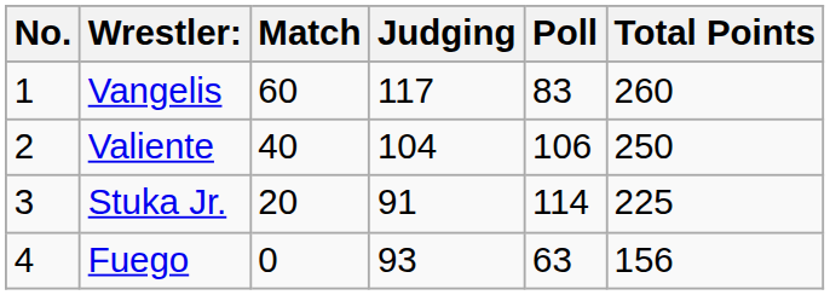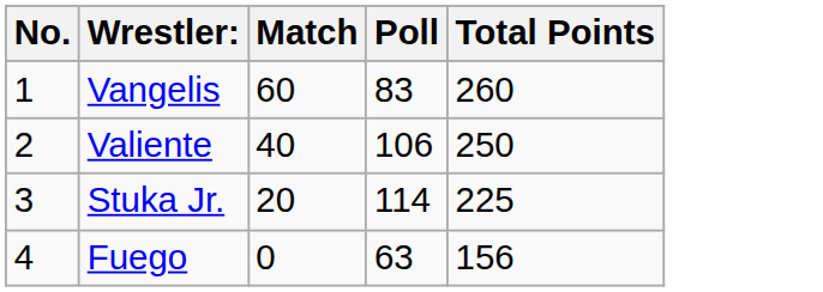 <table class="wikitable">
 <tr>
 <th><strong>No.</strong></th>
 <th><strong>Wrestler:</strong></th>
 <th><strong>Match</strong></th>
-<th><strong>Judging</strong></th>
 <th><strong>Poll</strong></th>
 <th><strong>Total Points</strong></th>
 </tr>
 <tr>
 <td>1</td>
 <td><a href='#'>Vangelis</a></td>
 <td>60</td>
-<td>117</td>
 <td>83</td>
 <td>260</td>
 </tr>
 <tr>
 <td>2</td>
 <td><a href='#'>Valiente</a></td>
 <td>40</td>
-<td>104</td>
 <td>106</td>
 <td>250</td>
 </tr>
 <tr>
 <td>3</td>
 <td><a href='#'>Stuka Jr.</a></td>
 <td>20</td>
-<td>91</td>
 <td>114</td>
 <td>225</td>
 </tr>
 <tr>
 <td>4</td>
 <td><a href='#'>Fuego</a></td>
 <td>0</td>
-<td>93</td>
 <td>63</td>
 <td>156</td>
 </tr>
 </table>
